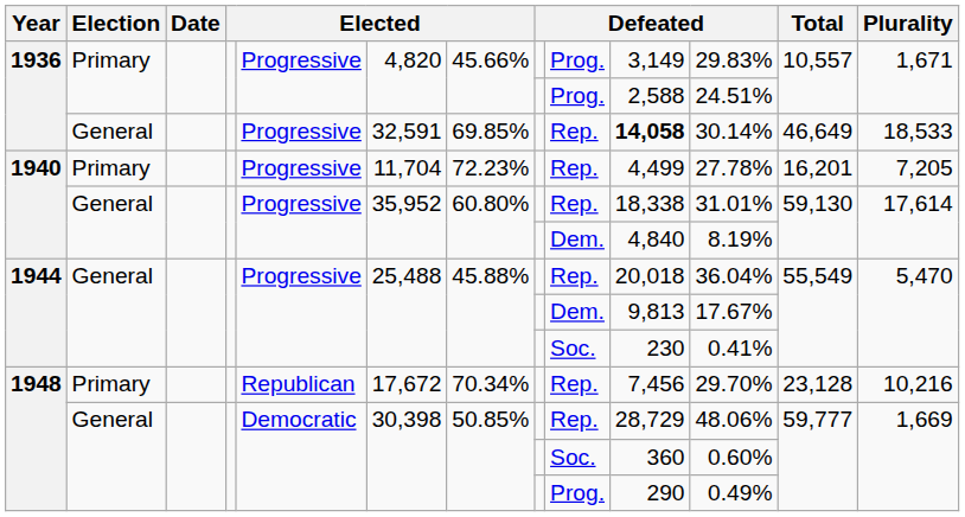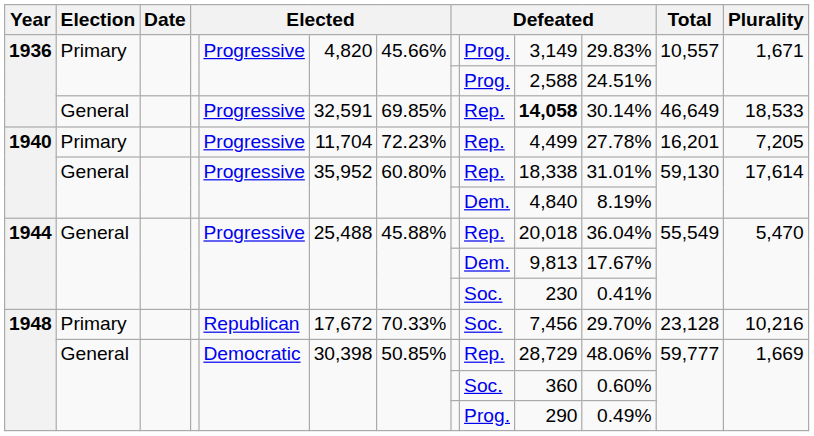 <table class=wikitable>
 <tr>
 <th>Year</th>
 <th>Election</th>
 <th>Date</th>
 <th ! colspan="4">Elected</th>
 <th ! colspan="4">Defeated</th>
 <th>Total</th>
 <th>Plurality</th>
 </tr>
 <tr>
 <th rowspan="3" valign="top">1936</th>
 <td rowspan="2" valign="top">Primary</td>
 <td rowspan="2" valign="top"></td>
 <td rowspan="2" valign="top"></td>
 <td rowspan="2" valign="top" ><a href='#'>Progressive</a></td>
 <td rowspan="2" valign="top" align="right">4,820</td>
 <td rowspan="2" valign="top" align="right">45.66%</td>
 <td valign="top"></td>
 <td valign="top" ><a href='#'>Prog.</a></td>
 <td valign="top" align="right">3,149</td>
 <td valign="top" align="right">29.83%</td>
 <td rowspan="2" valign="top" align="right">10,557</td>
 <td rowspan="2" valign="top" align="right">1,671</td>
 </tr>
 <tr>
 <td valign="top"></td>
 <td valign="top" ><a href='#'>Prog.</a></td>
 <td valign="top" align="right">2,588</td>
 <td valign="top" align="right">24.51%</td>
 </tr>
 <tr>
 <td valign="top">General</td>
 <td valign="top"></td>
 <td valign="top"></td>
 <td valign="top" ><a href='#'>Progressive</a></td>
 <td valign="top" align="right">32,591</td>
 <td valign="top" align="right">69.85%</td>
 <td valign="top"></td>
 <td valign="top" ><a href='#'>Rep.</a></td>
 <td valign="top" align="right"><strong>14,058</strong></td>
 <td valign="top" align="right">30.14%</td>
 <td valign="top" align="right">46,649</td>
 <td valign="top" align="right">18,533</td>
 </tr>
 <tr>
 <th rowspan="3" valign="top">1940</th>
 <td valign="top">Primary</td>
 <td valign="top"></td>
 <td valign="top"></td>
 <td valign="top" ><a href='#'>Progressive</a></td>
 <td valign="top" align="right">11,704</td>
 <td valign="top" align="right">72.23%</td>
 <td valign="top"></td>
 <td valign="top" ><a href='#'>Rep.</a></td>
 <td valign="top" align="right">4,499</td>
 <td valign="top" align="right">27.78%</td>
 <td valign="top" align="right">16,201</td>
 <td valign="top" align="right">7,205</td>
 </tr>
 <tr>
 <td rowspan="2" valign="top">General</td>
 <td rowspan="2" valign="top"></td>
 <td rowspan="2" valign="top"></td>
 <td rowspan="2" valign="top" ><a href='#'>Progressive</a></td>
 <td rowspan="2" valign="top" align="right">35,952</td>
 <td rowspan="2" valign="top" align="right">60.80%</td>
 <td valign="top"></td>
 <td valign="top" ><a href='#'>Rep.</a></td>
 <td valign="top" align="right">18,338</td>
 <td valign="top" align="right">31.01%</td>
 <td rowspan="2" valign="top" align="right">59,130</td>
 <td rowspan="2" valign="top" align="right">17,614</td>
 </tr>
 <tr>
 <td valign="top"></td>
 <td valign="top" ><a href='#'>Dem.</a></td>
 <td valign="top" align="right">4,840</td>
 <td valign="top" align="right">8.19%</td>
 </tr>
 <tr>
 <th rowspan="3" valign="top">1944</th>
 <td rowspan="3" valign="top">General</td>
 <td rowspan="3" valign="top"></td>
 <td rowspan="3" valign="top"></td>
 <td rowspan="3" valign="top" ><a href='#'>Progressive</a></td>
 <td rowspan="3" valign="top" align="right">25,488</td>
 <td rowspan="3" valign="top" align="right">45.88%</td>
 <td valign="top"></td>
 <td valign="top" ><a href='#'>Rep.</a></td>
 <td valign="top" align="right">20,018</td>
 <td valign="top" align="right">36.04%</td>
 <td rowspan="3" valign="top" align="right">55,549</td>
 <td rowspan="3" valign="top" align="right">5,470</td>
 </tr>
 <tr>
 <td valign="top"></td>
 <td valign="top" ><a href='#'>Dem.</a></td>
 <td valign="top" align="right">9,813</td>
 <td valign="top" align="right">17.67%</td>
 </tr>
 <tr>
 <td valign="top"></td>
 <td valign="top" ><a href='#'>Soc.</a></td>
 <td valign="top" align="right">230</td>
 <td valign="top" align="right">0.41%</td>
 </tr>
 <tr>
 <th rowspan="4" valign="top">1948</th>
 <td valign="top">Primary</td>
 <td valign="top"></td>
 <td valign="top"></td>
 <td valign="top" ><a href='#'>Republican</a></td>
 <td valign="top" align="right">17,672</td>
-<td valign="top" align="right">70.34%</td>
+<td valign="top" align="right">70.33%</td>
 <td valign="top"></td>
-<td valign="top" ><a href='#'>Rep.</a></td>
+<td valign="top" ><a href='#'>Soc.</a></td>
 <td valign="top" align="right">7,456</td>
 <td valign="top" align="right">29.70%</td>
 <td valign="top" align="right">23,128</td>
 <td valign="top" align="right">10,216</td>
 </tr>
 <tr>
 <td rowspan="3" valign="top">General</td>
 <td rowspan="3" valign="top"></td>
 <td rowspan="3" valign="top"></td>
 <td rowspan="3" valign="top" ><a href='#'>Democratic</a></td>
 <td rowspan="3" valign="top" align="right">30,398</td>
 <td rowspan="3" valign="top" align="right">50.85%</td>
 <td valign="top"></td>
 <td valign="top" ><a href='#'>Rep.</a></td>
 <td valign="top" align="right">28,729</td>
 <td valign="top" align="right">48.06%</td>
 <td rowspan="3" valign="top" align="right">59,777</td>
 <td rowspan="3" valign="top" align="right">1,669</td>
 </tr>
 <tr>
 <td valign="top"></td>
 <td valign="top" ><a href='#'>Soc.</a></td>
 <td valign="top" align="right">360</td>
 <td valign="top" align="right">0.60%</td>
 </tr>
 <tr>
 <td valign="top"></td>
 <td valign="top" ><a href='#'>Prog.</a></td>
 <td valign="top" align="right">290</td>
 <td valign="top" align="right">0.49%</td>
 </tr>
 </table>
